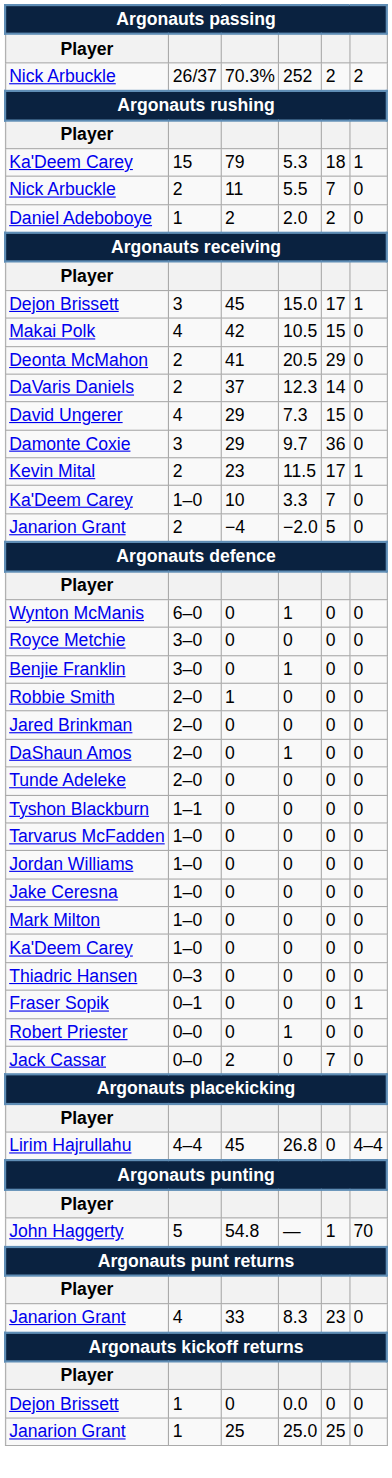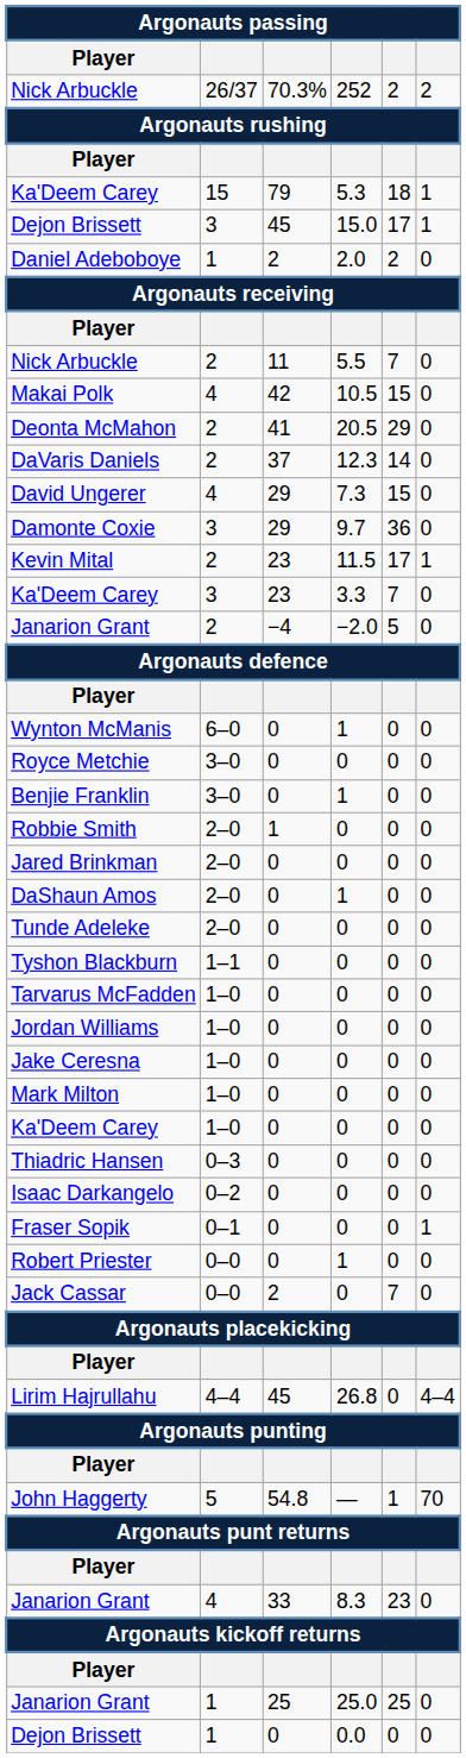 <table class="wikitable">
 <tr>
 <th colspan="6" style="background:#0A2240;color:white;border:2px solid #5F8DB5;">Argonauts passing</th>
 </tr>
 <tr>
 <th>Player</th>
 <th></th>
 <th></th>
 <th></th>
 <th></th>
 <th></th>
 </tr>
 <tr>
 <td> <a href='#'>Nick Arbuckle</a></td>
 <td>26/37</td>
 <td>70.3%</td>
 <td>252</td>
 <td>2</td>
 <td>2</td>
 </tr>
 <tr>
 <th colspan="6" style="background:#0A2240;color:white;border:2px solid #5F8DB5;">Argonauts rushing</th>
 </tr>
 <tr>
 <th>Player</th>
 <th></th>
 <th></th>
 <th></th>
 <th></th>
 <th></th>
 </tr>
 <tr>
 <td> <a href='#'>Ka'Deem Carey</a></td>
 <td>15</td>
 <td>79</td>
 <td>5.3</td>
 <td>18</td>
 <td>1</td>
 </tr>
 <tr>
-<td> <a href='#'>Nick Arbuckle</a></td>
-<td>2</td>
-<td>11</td>
-<td>5.5</td>
-<td>7</td>
-<td>0</td>
+<td> <a href='#'>Dejon Brissett</a></td>
+<td>3</td>
+<td>45</td>
+<td>15.0</td>
+<td>17</td>
+<td>1</td>
 </tr>
 <tr>
 <td> <a href='#'>Daniel Adeboboye</a></td>
 <td>1</td>
 <td>2</td>
 <td>2.0</td>
 <td>2</td>
 <td>0</td>
 </tr>
 <tr>
 <th colspan="6" style="background:#0A2240;color:white;border:2px solid #5F8DB5;">Argonauts receiving</th>
 </tr>
 <tr>
 <th>Player</th>
 <th></th>
 <th></th>
 <th></th>
 <th></th>
 <th></th>
 </tr>
 <tr>
-<td> <a href='#'>Dejon Brissett</a></td>
-<td>3</td>
-<td>45</td>
-<td>15.0</td>
-<td>17</td>
-<td>1</td>
+<td> <a href='#'>Nick Arbuckle</a></td>
+<td>2</td>
+<td>11</td>
+<td>5.5</td>
+<td>7</td>
+<td>0</td>
 </tr>
 <tr>
 <td> <a href='#'>Makai Polk</a></td>
 <td>4</td>
 <td>42</td>
 <td>10.5</td>
 <td>15</td>
 <td>0</td>
 </tr>
 <tr>
 <td> <a href='#'>Deonta McMahon</a></td>
 <td>2</td>
 <td>41</td>
 <td>20.5</td>
 <td>29</td>
 <td>0</td>
 </tr>
 <tr>
 <td> <a href='#'>DaVaris Daniels</a></td>
 <td>2</td>
 <td>37</td>
 <td>12.3</td>
 <td>14</td>
 <td>0</td>
 </tr>
 <tr>
 <td> <a href='#'>David Ungerer</a></td>
 <td>4</td>
 <td>29</td>
 <td>7.3</td>
 <td>15</td>
 <td>0</td>
 </tr>
 <tr>
 <td> <a href='#'>Damonte Coxie</a></td>
 <td>3</td>
 <td>29</td>
 <td>9.7</td>
 <td>36</td>
 <td>0</td>
 </tr>
 <tr>
 <td> <a href='#'>Kevin Mital</a></td>
 <td>2</td>
 <td>23</td>
 <td>11.5</td>
 <td>17</td>
 <td>1</td>
 </tr>
 <tr>
 <td> <a href='#'>Ka'Deem Carey</a></td>
-<td>1–0</td>
-<td>10</td>
+<td>3</td>
+<td>23</td>
 <td>3.3</td>
 <td>7</td>
 <td>0</td>
 </tr>
 <tr>
 <td> <a href='#'>Janarion Grant</a></td>
 <td>2</td>
 <td>−4</td>
 <td>−2.0</td>
 <td>5</td>
 <td>0</td>
 </tr>
 <tr>
 <th colspan="6" style="background:#0A2240;color:white;border:2px solid #5F8DB5;">Argonauts defence</th>
 </tr>
 <tr>
 <th>Player</th>
 <th></th>
 <th></th>
 <th></th>
 <th></th>
 <th></th>
 </tr>
 <tr>
 <td> <a href='#'>Wynton McManis</a></td>
 <td>6–0</td>
 <td>0</td>
 <td>1</td>
 <td>0</td>
 <td>0</td>
 </tr>
 <tr>
 <td> <a href='#'>Royce Metchie</a></td>
 <td>3–0</td>
 <td>0</td>
 <td>0</td>
 <td>0</td>
 <td>0</td>
 </tr>
 <tr>
 <td> <a href='#'>Benjie Franklin</a></td>
 <td>3–0</td>
 <td>0</td>
 <td>1</td>
 <td>0</td>
 <td>0</td>
 </tr>
 <tr>
 <td> <a href='#'>Robbie Smith</a></td>
 <td>2–0</td>
 <td>1</td>
 <td>0</td>
 <td>0</td>
 <td>0</td>
 </tr>
 <tr>
 <td> <a href='#'>Jared Brinkman</a></td>
 <td>2–0</td>
 <td>0</td>
 <td>0</td>
 <td>0</td>
 <td>0</td>
 </tr>
 <tr>
 <td> <a href='#'>DaShaun Amos</a></td>
 <td>2–0</td>
 <td>0</td>
 <td>1</td>
 <td>0</td>
 <td>0</td>
 </tr>
 <tr>
 <td> <a href='#'>Tunde Adeleke</a></td>
 <td>2–0</td>
 <td>0</td>
 <td>0</td>
 <td>0</td>
 <td>0</td>
 </tr>
 <tr>
 <td> <a href='#'>Tyshon Blackburn</a></td>
 <td>1–1</td>
 <td>0</td>
 <td>0</td>
 <td>0</td>
 <td>0</td>
 </tr>
 <tr>
 <td> <a href='#'>Tarvarus McFadden</a></td>
 <td>1–0</td>
 <td>0</td>
 <td>0</td>
 <td>0</td>
 <td>0</td>
 </tr>
 <tr>
 <td> <a href='#'>Jordan Williams</a></td>
 <td>1–0</td>
 <td>0</td>
 <td>0</td>
 <td>0</td>
 <td>0</td>
 </tr>
 <tr>
 <td> <a href='#'>Jake Ceresna</a></td>
 <td>1–0</td>
 <td>0</td>
 <td>0</td>
 <td>0</td>
 <td>0</td>
 </tr>
 <tr>
 <td> <a href='#'>Mark Milton</a></td>
 <td>1–0</td>
 <td>0</td>
 <td>0</td>
 <td>0</td>
 <td>0</td>
 </tr>
 <tr>
 <td> <a href='#'>Ka'Deem Carey</a></td>
 <td>1–0</td>
 <td>0</td>
 <td>0</td>
 <td>0</td>
 <td>0</td>
 </tr>
 <tr>
 <td> <a href='#'>Thiadric Hansen</a></td>
 <td>0–3</td>
 <td>0</td>
 <td>0</td>
 <td>0</td>
 <td>0</td>
 </tr>
 <tr>
+<td> <a href='#'>Isaac Darkangelo</a></td>
+<td>0–2</td>
+<td>0</td>
+<td>0</td>
+<td>0</td>
+<td>0</td>
+</tr>
+<tr>
 <td> <a href='#'>Fraser Sopik</a></td>
 <td>0–1</td>
 <td>0</td>
 <td>0</td>
 <td>0</td>
 <td>1</td>
 </tr>
 <tr>
 <td> <a href='#'>Robert Priester</a></td>
 <td>0–0</td>
 <td>0</td>
 <td>1</td>
 <td>0</td>
 <td>0</td>
 </tr>
 <tr>
 <td> <a href='#'>Jack Cassar</a></td>
 <td>0–0</td>
 <td>2</td>
 <td>0</td>
 <td>7</td>
 <td>0</td>
 </tr>
 <tr>
 <th colspan="6" style="background:#0A2240;color:white;border:2px solid #5F8DB5;">Argonauts placekicking</th>
 </tr>
 <tr>
 <th>Player</th>
 <th></th>
 <th></th>
 <th></th>
 <th></th>
 <th></th>
 </tr>
 <tr>
 <td> <a href='#'>Lirim Hajrullahu</a></td>
 <td>4–4</td>
 <td>45</td>
 <td>26.8</td>
 <td>0</td>
 <td>4–4</td>
 </tr>
 <tr>
 <th colspan="6" style="background:#0A2240;color:white;border:2px solid #5F8DB5;">Argonauts punting</th>
 </tr>
 <tr>
 <th>Player</th>
 <th></th>
 <th></th>
 <th></th>
 <th></th>
 <th></th>
 </tr>
 <tr>
 <td> <a href='#'>John Haggerty</a></td>
 <td>5</td>
 <td>54.8</td>
 <td>—</td>
 <td>1</td>
 <td>70</td>
 </tr>
 <tr>
 <th colspan="6" style="background:#0A2240;color:white;border:2px solid #5F8DB5;">Argonauts punt returns</th>
 </tr>
 <tr>
 <th>Player</th>
 <th></th>
 <th></th>
 <th></th>
 <th></th>
 <th></th>
 </tr>
 <tr>
 <td> <a href='#'>Janarion Grant</a></td>
 <td>4</td>
 <td>33</td>
 <td>8.3</td>
 <td>23</td>
 <td>0</td>
 </tr>
 <tr>
 <th colspan="6" style="background:#0A2240;color:white;border:2px solid #5F8DB5;">Argonauts kickoff returns</th>
 </tr>
 <tr>
 <th>Player</th>
 <th></th>
 <th></th>
 <th></th>
 <th></th>
 <th></th>
 </tr>
 <tr>
+<td> <a href='#'>Janarion Grant</a></td>
+<td>1</td>
+<td>25</td>
+<td>25.0</td>
+<td>25</td>
+<td>0</td>
+</tr>
+<tr>
 <td> <a href='#'>Dejon Brissett</a></td>
 <td>1</td>
 <td>0</td>
 <td>0.0</td>
 <td>0</td>
 <td>0</td>
 </tr>
 <tr>
-<td> <a href='#'>Janarion Grant</a></td>
-<td>1</td>
-<td>25</td>
-<td>25.0</td>
-<td>25</td>
-<td>0</td>
-</tr>
-<tr>
 </tr>
 </table>
